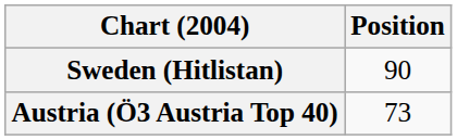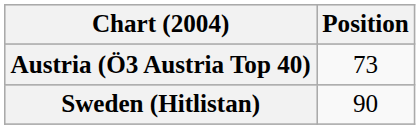 <table class="wikitable sortable plainrowheaders" style="text-align:center">
 <tr>
 <th scope="col">Chart (2004)</th>
 <th scope="col">Position</th>
 </tr>
 <tr>
+<th scope="row">Austria (Ö3 Austria Top 40)</th>
+<td>73</td>
+</tr>
+<tr>
 <th scope="row">Sweden (Hitlistan)</th>
 <td>90</td>
 </tr>
-<tr>
-<th scope="row">Austria (Ö3 Austria Top 40)</th>
-<td>73</td>
-</tr>
 </table>
